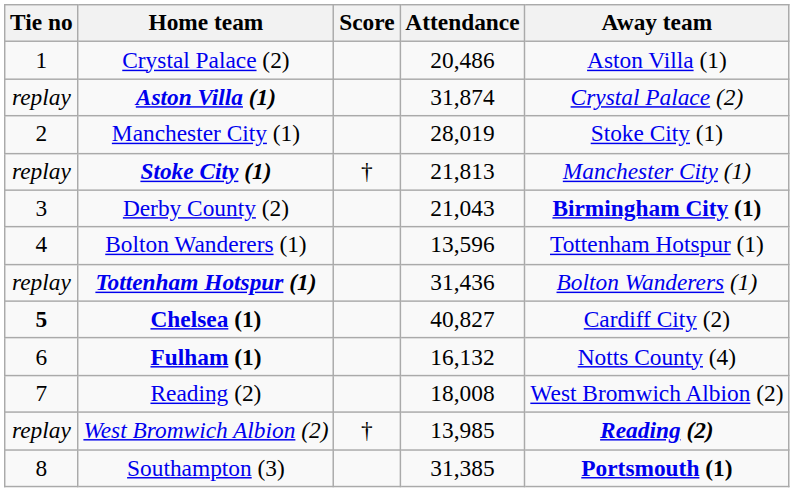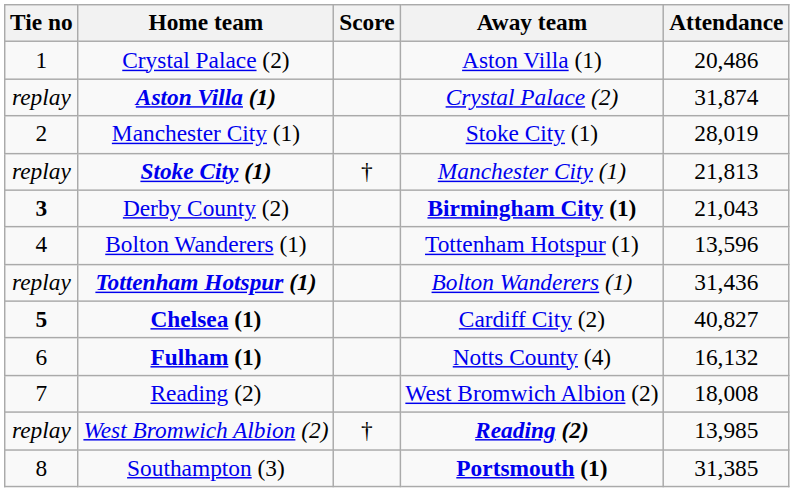 <table class="wikitable" style="text-align: center">
 <tr>
 <th>Tie no</th>
 <th>Home team</th>
 <th>Score</th>
+<th>Away team</th>
 <th>Attendance</th>
-<th>Away team</th>
 </tr>
 <tr>
 <td>1</td>
 <td><a href='#'>Crystal Palace</a> (2)</td>
 <td></td>
+<td><a href='#'>Aston Villa</a> (1)</td>
 <td>20,486</td>
-<td><a href='#'>Aston Villa</a> (1)</td>
 </tr>
 <tr>
 <td><em>replay</em></td>
 <td><strong><em><a href='#'>Aston Villa</a> (1)</em></strong></td>
 <td></td>
+<td><em><a href='#'>Crystal Palace</a> (2)</em></td>
 <td>31,874</td>
-<td><em><a href='#'>Crystal Palace</a> (2)</em></td>
 </tr>
 <tr>
 <td>2</td>
 <td><a href='#'>Manchester City</a> (1)</td>
 <td></td>
+<td><a href='#'>Stoke City</a> (1)</td>
 <td>28,019</td>
-<td><a href='#'>Stoke City</a> (1)</td>
 </tr>
 <tr>
 <td><em>replay</em></td>
 <td><strong><em><a href='#'>Stoke City</a> (1)</em></strong></td>
 <td>†</td>
+<td><em><a href='#'>Manchester City</a> (1)</em></td>
 <td>21,813</td>
-<td><em><a href='#'>Manchester City</a> (1)</em></td>
 </tr>
 <tr>
-<td>3</td>
+<td><strong>3</strong></td>
 <td><a href='#'>Derby County</a> (2)</td>
 <td></td>
+<td><strong><a href='#'>Birmingham City</a> (1)</strong></td>
 <td>21,043</td>
-<td><strong><a href='#'>Birmingham City</a> (1)</strong></td>
 </tr>
 <tr>
 <td>4</td>
 <td><a href='#'>Bolton Wanderers</a> (1)</td>
 <td></td>
+<td><a href='#'>Tottenham Hotspur</a> (1)</td>
 <td>13,596</td>
-<td><a href='#'>Tottenham Hotspur</a> (1)</td>
 </tr>
 <tr>
 <td><em>replay</em></td>
 <td><strong><em><a href='#'>Tottenham Hotspur</a> (1)</em></strong></td>
 <td></td>
+<td><em><a href='#'>Bolton Wanderers</a> (1)</em></td>
 <td>31,436</td>
-<td><em><a href='#'>Bolton Wanderers</a> (1)</em></td>
 </tr>
 <tr>
 <td><strong>5</strong></td>
 <td><strong><a href='#'>Chelsea</a> (1)</strong></td>
 <td></td>
+<td><a href='#'>Cardiff City</a> (2)</td>
 <td>40,827</td>
-<td><a href='#'>Cardiff City</a> (2)</td>
 </tr>
 <tr>
 <td>6</td>
 <td><strong><a href='#'>Fulham</a> (1)</strong></td>
 <td></td>
+<td><a href='#'>Notts County</a> (4)</td>
 <td>16,132</td>
-<td><a href='#'>Notts County</a> (4)</td>
 </tr>
 <tr>
 <td>7</td>
 <td><a href='#'>Reading</a> (2)</td>
 <td></td>
+<td><a href='#'>West Bromwich Albion</a> (2)</td>
 <td>18,008</td>
-<td><a href='#'>West Bromwich Albion</a> (2)</td>
 </tr>
 <tr>
 <td><em>replay</em></td>
 <td><em><a href='#'>West Bromwich Albion</a> (2)</em></td>
 <td>†</td>
+<td><strong><em><a href='#'>Reading</a> (2)</em></strong></td>
 <td>13,985</td>
-<td><strong><em><a href='#'>Reading</a> (2)</em></strong></td>
 </tr>
 <tr>
 <td>8</td>
 <td><a href='#'>Southampton</a> (3)</td>
 <td></td>
+<td><strong><a href='#'>Portsmouth</a> (1)</strong></td>
 <td>31,385</td>
-<td><strong><a href='#'>Portsmouth</a> (1)</strong></td>
 </tr>
 </table>
